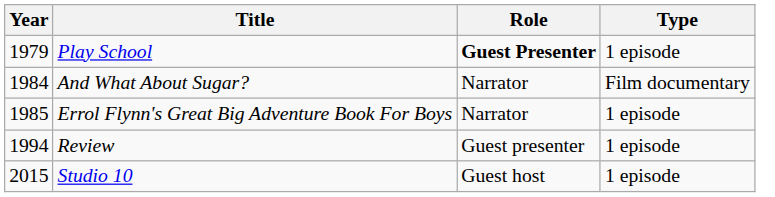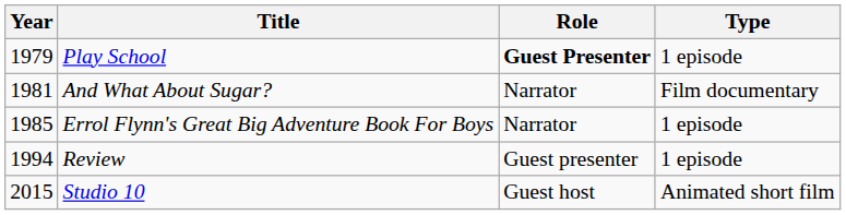 <table class="wikitable">
 <tr>
 <th>Year</th>
 <th>Title</th>
 <th>Role</th>
 <th>Type</th>
 </tr>
 <tr>
 <td>1979</td>
 <td><em><a href='#'>Play School</a></em></td>
 <td><strong>Guest Presenter</strong></td>
 <td>1 episode</td>
 </tr>
 <tr>
-<td>1984</td>
+<td>1981</td>
 <td><em>And What About Sugar?</em></td>
 <td>Narrator</td>
 <td>Film documentary</td>
 </tr>
 <tr>
 <td>1985</td>
 <td><em>Errol Flynn's Great Big Adventure Book For Boys</em></td>
 <td>Narrator</td>
 <td>1 episode</td>
 </tr>
 <tr>
 <td>1994</td>
 <td><em>Review</em></td>
 <td>Guest presenter</td>
 <td>1 episode</td>
 </tr>
 <tr>
 <td>2015</td>
 <td><em><a href='#'>Studio 10</a></em></td>
 <td>Guest host</td>
-<td>1 episode</td>
+<td>Animated short film</td>
 </tr>
 </table>
